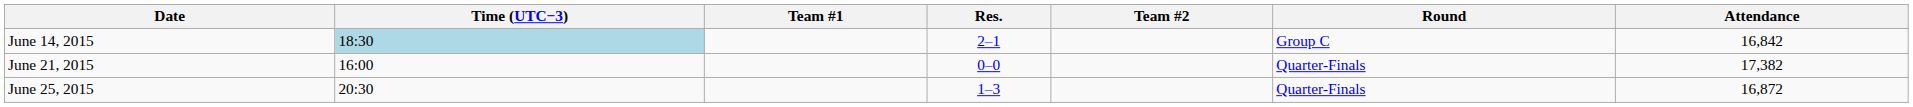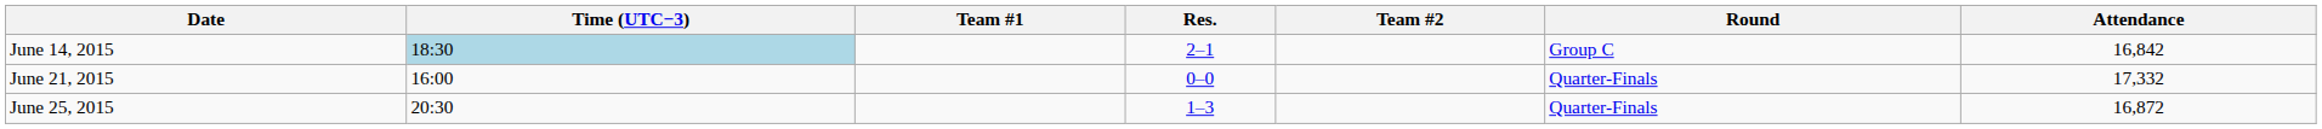 <table class="wikitable"  style="text-align:left; width:100%;">
 <tr>
 <th>Date</th>
 <th>Time (<a href='#'>UTC−3</a>)</th>
 <th>Team #1</th>
 <th>Res.</th>
 <th>Team #2</th>
 <th>Round</th>
 <th>Attendance</th>
 </tr>
 <tr>
 <td>June 14, 2015</td>
 <td style="background: lightblue;">18:30</td>
 <td></td>
 <td style="text-align:center;"><a href='#'>2–1</a></td>
 <td></td>
 <td><a href='#'>Group C</a></td>
 <td style="text-align:center;">16,842</td>
 </tr>
 <tr>
 <td>June 21, 2015</td>
 <td>16:00</td>
 <td></td>
 <td style="text-align:center;"><a href='#'>0–0</a></td>
 <td></td>
 <td><a href='#'>Quarter-Finals</a></td>
-<td style="text-align:center;">17,382</td>
+<td style="text-align:center;">17,332</td>
 </tr>
 <tr>
 <td>June 25, 2015</td>
 <td>20:30</td>
 <td></td>
 <td style="text-align:center;"><a href='#'>1–3</a></td>
 <td></td>
 <td><a href='#'>Quarter-Finals</a></td>
 <td style="text-align:center;">16,872</td>
 </tr>
 </table>
